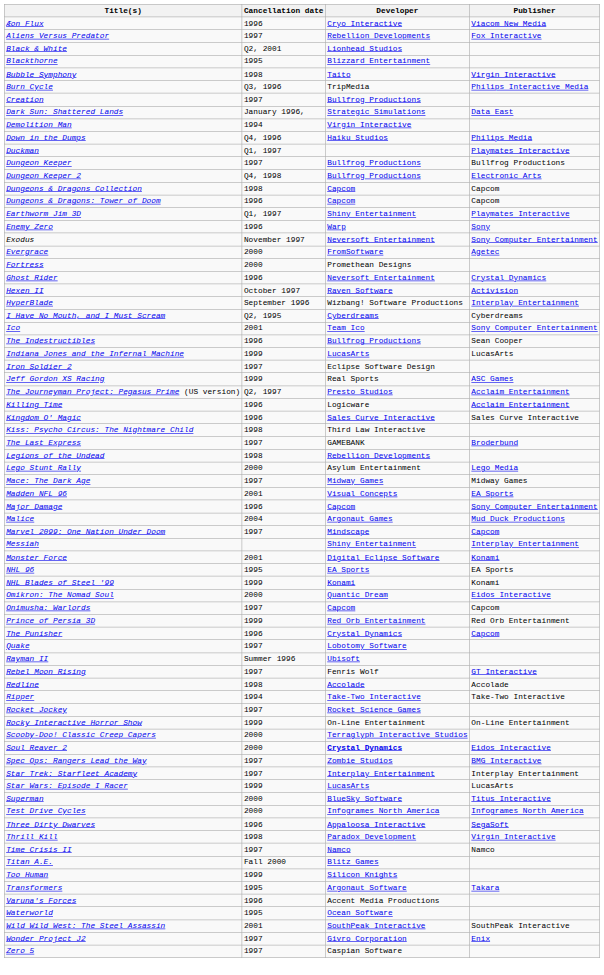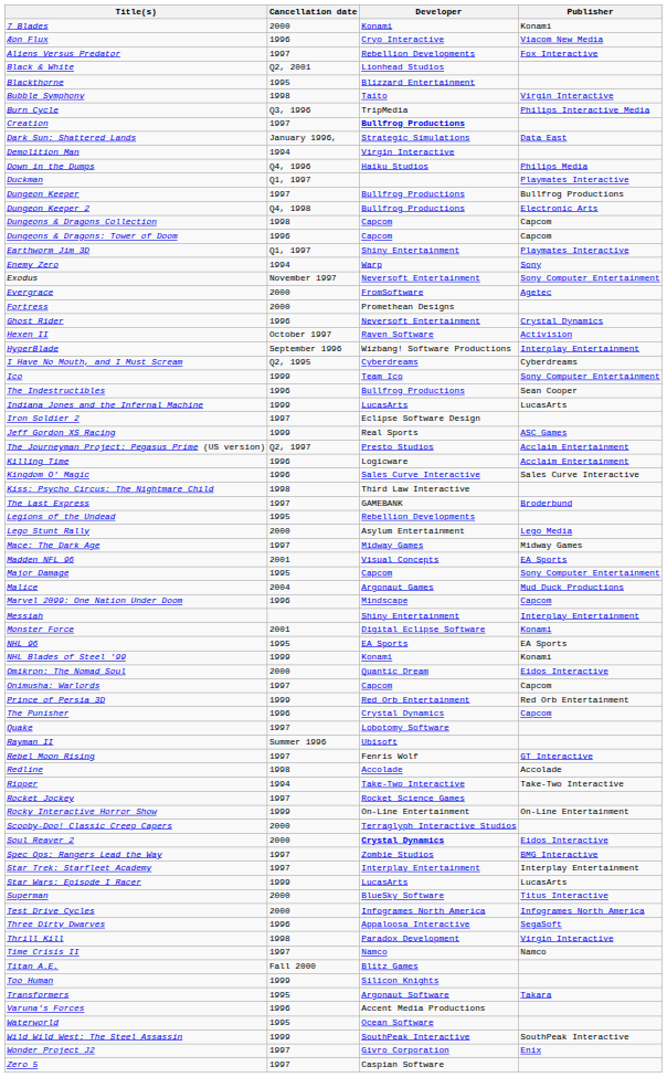 <table class="wikitable">
 <tr>
 <th>Title(s)</th>
 <th>Cancellation date</th>
 <th>Developer</th>
 <th>Publisher</th>
+</tr>
+<tr>
+<td><em><a href='#'>7 Blades</a></em></td>
+<td>2000</td>
+<td><a href='#'>Konami</a></td>
+<td>Konami</td>
 </tr>
 <tr>
 <td><em><a href='#'>Æon Flux</a></em></td>
 <td>1996</td>
 <td><a href='#'>Cryo Interactive</a></td>
 <td><a href='#'>Viacom New Media</a></td>
 </tr>
 <tr>
 <td><em><a href='#'>Aliens Versus Predator</a></em></td>
 <td>1997</td>
 <td><a href='#'>Rebellion Developments</a></td>
 <td><a href='#'>Fox Interactive</a></td>
 </tr>
 <tr>
 <td><em><a href='#'>Black & White</a></em></td>
 <td>Q2, 2001</td>
 <td><a href='#'>Lionhead Studios</a></td>
 <td></td>
 </tr>
 <tr>
 <td><em><a href='#'>Blackthorne</a></em></td>
 <td>1995</td>
 <td><a href='#'>Blizzard Entertainment</a></td>
 <td></td>
 </tr>
 <tr>
 <td><em><a href='#'>Bubble Symphony</a></em></td>
 <td>1998</td>
 <td><a href='#'>Taito</a></td>
 <td><a href='#'>Virgin Interactive</a></td>
 </tr>
 <tr>
 <td><em><a href='#'>Burn Cycle</a></em></td>
 <td>Q3, 1996</td>
 <td>TripMedia</td>
 <td><a href='#'>Philips Interactive Media</a></td>
 </tr>
 <tr>
 <td><em><a href='#'>Creation</a></em></td>
 <td>1997</td>
-<td><a href='#'>Bullfrog Productions</a></td>
+<td><strong><a href='#'>Bullfrog Productions</a></strong></td>
 <td></td>
 </tr>
 <tr>
 <td><em><a href='#'>Dark Sun: Shattered Lands</a></em></td>
 <td>January 1996,</td>
 <td><a href='#'>Strategic Simulations</a></td>
 <td><a href='#'>Data East</a></td>
 </tr>
 <tr>
 <td><em><a href='#'>Demolition Man</a></em></td>
 <td>1994</td>
 <td><a href='#'>Virgin Interactive</a></td>
 <td></td>
 </tr>
 <tr>
 <td><em><a href='#'>Down in the Dumps</a></em></td>
 <td>Q4, 1996</td>
 <td><a href='#'>Haiku Studios</a></td>
 <td><a href='#'>Philips Media</a></td>
 </tr>
 <tr>
 <td><em><a href='#'>Duckman</a></em></td>
 <td>Q1, 1997</td>
 <td></td>
 <td><a href='#'>Playmates Interactive</a></td>
 </tr>
 <tr>
 <td><em><a href='#'>Dungeon Keeper</a></em></td>
 <td>1997</td>
 <td><a href='#'>Bullfrog Productions</a></td>
 <td>Bullfrog Productions</td>
 </tr>
 <tr>
 <td><em><a href='#'>Dungeon Keeper 2</a></em></td>
 <td>Q4, 1998</td>
 <td><a href='#'>Bullfrog Productions</a></td>
 <td><a href='#'>Electronic Arts</a></td>
 </tr>
 <tr>
 <td><em><a href='#'>Dungeons & Dragons Collection</a></em></td>
 <td>1998</td>
 <td><a href='#'>Capcom</a></td>
 <td>Capcom</td>
 </tr>
 <tr>
 <td><em><a href='#'>Dungeons & Dragons: Tower of Doom</a></em></td>
 <td>1996</td>
 <td><a href='#'>Capcom</a></td>
 <td>Capcom</td>
 </tr>
 <tr>
 <td><em><a href='#'>Earthworm Jim 3D</a></em></td>
 <td>Q1, 1997</td>
 <td><a href='#'>Shiny Entertainment</a></td>
 <td><a href='#'>Playmates Interactive</a></td>
 </tr>
 <tr>
 <td><em><a href='#'>Enemy Zero</a></em></td>
-<td>1996</td>
+<td>1994</td>
 <td><a href='#'>Warp</a></td>
 <td><a href='#'>Sony</a></td>
 </tr>
 <tr>
 <td><em>Exodus</em></td>
 <td>November 1997</td>
 <td><a href='#'>Neversoft Entertainment</a></td>
 <td><a href='#'>Sony Computer Entertainment</a></td>
 </tr>
 <tr>
 <td><em><a href='#'>Evergrace</a></em></td>
 <td>2000</td>
 <td><a href='#'>FromSoftware</a></td>
 <td><a href='#'>Agetec</a></td>
 </tr>
 <tr>
 <td><em><a href='#'>Fortress</a></em></td>
 <td>2000</td>
 <td>Promethean Designs</td>
 <td></td>
 </tr>
 <tr>
 <td><em><a href='#'>Ghost Rider</a></em></td>
 <td>1996</td>
 <td><a href='#'>Neversoft Entertainment</a></td>
 <td><a href='#'>Crystal Dynamics</a></td>
 </tr>
 <tr>
 <td><em><a href='#'>Hexen II</a></em></td>
 <td>October 1997</td>
 <td><a href='#'>Raven Software</a></td>
 <td><a href='#'>Activision</a></td>
 </tr>
 <tr>
 <td><em><a href='#'>HyperBlade</a></em></td>
 <td>September 1996</td>
 <td>Wizbang! Software Productions</td>
 <td><a href='#'>Interplay Entertainment</a></td>
 </tr>
 <tr>
 <td><em><a href='#'>I Have No Mouth, and I Must Scream</a></em></td>
 <td>Q2, 1995</td>
 <td><a href='#'>Cyberdreams</a></td>
 <td>Cyberdreams</td>
 </tr>
 <tr>
 <td><em><a href='#'>Ico</a></em></td>
-<td>2001</td>
+<td>1999</td>
 <td><a href='#'>Team Ico</a></td>
 <td><a href='#'>Sony Computer Entertainment</a></td>
 </tr>
 <tr>
 <td><em><a href='#'>The Indestructibles</a></em></td>
 <td>1996</td>
 <td><a href='#'>Bullfrog Productions</a></td>
 <td>Sean Cooper</td>
 </tr>
 <tr>
 <td><em><a href='#'>Indiana Jones and the Infernal Machine</a></em></td>
 <td>1999</td>
 <td><a href='#'>LucasArts</a></td>
 <td>LucasArts</td>
 </tr>
 <tr>
 <td><em><a href='#'>Iron Soldier 2</a></em></td>
 <td>1997</td>
 <td>Eclipse Software Design</td>
 <td></td>
 </tr>
 <tr>
 <td><em><a href='#'>Jeff Gordon XS Racing</a></em></td>
 <td>1999</td>
 <td>Real Sports</td>
 <td><a href='#'>ASC Games</a></td>
 </tr>
 <tr>
 <td><em><a href='#'>The Journeyman Project: Pegasus Prime</a></em> (US version)</td>
 <td>Q2, 1997</td>
 <td><a href='#'>Presto Studios</a></td>
 <td><a href='#'>Acclaim Entertainment</a></td>
 </tr>
 <tr>
 <td><em><a href='#'>Killing Time</a></em></td>
 <td>1996</td>
 <td>Logicware</td>
 <td><a href='#'>Acclaim Entertainment</a></td>
 </tr>
 <tr>
 <td><em><a href='#'>Kingdom O' Magic</a></em></td>
 <td>1996</td>
 <td><a href='#'>Sales Curve Interactive</a></td>
 <td>Sales Curve Interactive</td>
 </tr>
 <tr>
 <td><em><a href='#'>Kiss: Psycho Circus: The Nightmare Child</a></em></td>
 <td>1998</td>
 <td>Third Law Interactive</td>
 <td></td>
 </tr>
 <tr>
 <td><em><a href='#'>The Last Express</a></em></td>
 <td>1997</td>
 <td>GAMEBANK</td>
 <td><a href='#'>Broderbund</a></td>
 </tr>
 <tr>
 <td><em><a href='#'>Legions of the Undead</a></em></td>
-<td>1998</td>
+<td>1995</td>
 <td><a href='#'>Rebellion Developments</a></td>
 <td></td>
 </tr>
 <tr>
 <td><em><a href='#'>Lego Stunt Rally</a></em></td>
 <td>2000</td>
 <td>Asylum Entertainment</td>
 <td><a href='#'>Lego Media</a></td>
 </tr>
 <tr>
 <td><em><a href='#'>Mace: The Dark Age</a></em></td>
 <td>1997</td>
 <td><a href='#'>Midway Games</a></td>
 <td>Midway Games</td>
 </tr>
 <tr>
 <td><em><a href='#'>Madden NFL 96</a></em></td>
 <td>2001</td>
 <td><a href='#'>Visual Concepts</a></td>
 <td><a href='#'>EA Sports</a></td>
 </tr>
 <tr>
 <td><em><a href='#'>Major Damage</a></em></td>
-<td>1996</td>
+<td>1995</td>
 <td><a href='#'>Capcom</a></td>
 <td><a href='#'>Sony Computer Entertainment</a></td>
 </tr>
 <tr>
 <td><em><a href='#'>Malice</a></em></td>
 <td>2004</td>
 <td><a href='#'>Argonaut Games</a></td>
 <td><a href='#'>Mud Duck Productions</a></td>
 </tr>
 <tr>
 <td><em><a href='#'>Marvel 2099: One Nation Under Doom</a></em></td>
-<td>1997</td>
+<td>1996</td>
 <td><a href='#'>Mindscape</a></td>
 <td><a href='#'>Capcom</a></td>
 </tr>
 <tr>
 <td><a href='#'><em>Messiah</em></a></td>
 <td></td>
 <td><a href='#'>Shiny Entertainment</a></td>
 <td><a href='#'>Interplay Entertainment</a></td>
 </tr>
 <tr>
 <td><em><a href='#'>Monster Force</a></em></td>
 <td>2001</td>
 <td><a href='#'>Digital Eclipse Software</a></td>
 <td><a href='#'>Konami</a></td>
 </tr>
 <tr>
 <td><em><a href='#'>NHL 96</a></em></td>
 <td>1995</td>
 <td><a href='#'>EA Sports</a></td>
 <td>EA Sports</td>
 </tr>
 <tr>
 <td><em><a href='#'>NHL Blades of Steel '99</a></em></td>
 <td>1999</td>
 <td><a href='#'>Konami</a></td>
 <td>Konami</td>
 </tr>
 <tr>
 <td><em><a href='#'>Omikron: The Nomad Soul</a></em></td>
 <td>2000</td>
 <td><a href='#'>Quantic Dream</a></td>
 <td><a href='#'>Eidos Interactive</a></td>
 </tr>
 <tr>
 <td><em><a href='#'>Onimusha: Warlords</a></em></td>
 <td>1997</td>
 <td><a href='#'>Capcom</a></td>
 <td>Capcom</td>
 </tr>
 <tr>
 <td><em><a href='#'>Prince of Persia 3D</a></em></td>
 <td>1999</td>
 <td><a href='#'>Red Orb Entertainment</a></td>
 <td>Red Orb Entertainment</td>
 </tr>
 <tr>
 <td><em><a href='#'>The Punisher</a></em></td>
 <td>1996</td>
 <td><a href='#'>Crystal Dynamics</a></td>
 <td><a href='#'>Capcom</a></td>
 </tr>
 <tr>
 <td><em><a href='#'>Quake</a></em></td>
 <td>1997</td>
 <td><a href='#'>Lobotomy Software</a></td>
 <td></td>
 </tr>
 <tr>
 <td><em><a href='#'>Rayman II</a></em></td>
 <td>Summer 1996</td>
 <td><a href='#'>Ubisoft</a></td>
 <td></td>
 </tr>
 <tr>
 <td><em><a href='#'>Rebel Moon Rising</a></em></td>
 <td>1997</td>
 <td>Fenris Wolf</td>
 <td><a href='#'>GT Interactive</a></td>
 </tr>
 <tr>
 <td><em><a href='#'>Redline</a></em></td>
 <td>1998</td>
 <td><a href='#'>Accolade</a></td>
 <td>Accolade</td>
 </tr>
 <tr>
 <td><em><a href='#'>Ripper</a></em></td>
 <td>1994</td>
 <td><a href='#'>Take-Two Interactive</a></td>
 <td>Take-Two Interactive</td>
 </tr>
 <tr>
 <td><em><a href='#'>Rocket Jockey</a></em></td>
 <td>1997</td>
 <td><a href='#'>Rocket Science Games</a></td>
 <td></td>
 </tr>
 <tr>
 <td><em><a href='#'>Rocky Interactive Horror Show</a></em></td>
 <td>1999</td>
 <td>On-Line Entertainment</td>
 <td>On-Line Entertainment</td>
 </tr>
 <tr>
 <td><em><a href='#'>Scooby-Doo! Classic Creep Capers</a></em></td>
 <td>2000</td>
 <td><a href='#'>Terraglyph Interactive Studios</a></td>
 <td></td>
 </tr>
 <tr>
 <td><em><a href='#'>Soul Reaver 2</a></em></td>
 <td>2000</td>
 <td><strong><a href='#'>Crystal Dynamics</a></strong></td>
 <td><a href='#'>Eidos Interactive</a></td>
 </tr>
 <tr>
 <td><em><a href='#'>Spec Ops: Rangers Lead the Way</a></em></td>
 <td>1997</td>
 <td><a href='#'>Zombie Studios</a></td>
 <td><a href='#'>BMG Interactive</a></td>
 </tr>
 <tr>
 <td><em><a href='#'>Star Trek: Starfleet Academy</a></em></td>
 <td>1997</td>
 <td><a href='#'>Interplay Entertainment</a></td>
 <td>Interplay Entertainment</td>
 </tr>
 <tr>
 <td><em><a href='#'>Star Wars: Episode I Racer</a></em></td>
 <td>1999</td>
 <td><a href='#'>LucasArts</a></td>
 <td>LucasArts</td>
 </tr>
 <tr>
 <td><em><a href='#'>Superman</a></em></td>
 <td>2000</td>
 <td><a href='#'>BlueSky Software</a></td>
 <td><a href='#'>Titus Interactive</a></td>
 </tr>
 <tr>
 <td><em><a href='#'>Test Drive Cycles</a></em></td>
 <td>2000</td>
 <td><a href='#'>Infogrames North America</a></td>
 <td><a href='#'>Infogrames North America</a></td>
 </tr>
 <tr>
 <td><em><a href='#'>Three Dirty Dwarves</a></em></td>
 <td>1996</td>
 <td><a href='#'>Appaloosa Interactive</a></td>
 <td><a href='#'>SegaSoft</a></td>
 </tr>
 <tr>
 <td><em><a href='#'>Thrill Kill</a></em></td>
 <td>1998</td>
 <td><a href='#'>Paradox Development</a></td>
 <td><a href='#'>Virgin Interactive</a></td>
 </tr>
 <tr>
 <td><em><a href='#'>Time Crisis II</a></em></td>
 <td>1997</td>
 <td><a href='#'>Namco</a></td>
 <td>Namco</td>
 </tr>
 <tr>
 <td><em><a href='#'>Titan A.E.</a></em></td>
 <td>Fall 2000</td>
 <td><a href='#'>Blitz Games</a></td>
 <td></td>
 </tr>
 <tr>
 <td><em><a href='#'>Too Human</a></em></td>
 <td>1999</td>
 <td><a href='#'>Silicon Knights</a></td>
 <td></td>
 </tr>
 <tr>
 <td><em><a href='#'>Transformers</a></em></td>
 <td>1995</td>
 <td><a href='#'>Argonaut Software</a></td>
 <td><a href='#'>Takara</a></td>
 </tr>
 <tr>
 <td><em><a href='#'>Varuna's Forces</a></em></td>
 <td>1996</td>
 <td>Accent Media Productions</td>
 <td></td>
 </tr>
 <tr>
 <td><em><a href='#'>Waterworld</a></em></td>
 <td>1995</td>
 <td><a href='#'>Ocean Software</a></td>
 <td></td>
 </tr>
 <tr>
 <td><em><a href='#'>Wild Wild West: The Steel Assassin</a></em></td>
-<td>2001</td>
+<td>1999</td>
 <td><a href='#'>SouthPeak Interactive</a></td>
 <td>SouthPeak Interactive</td>
 </tr>
 <tr>
 <td><em><a href='#'>Wonder Project J2</a></em></td>
 <td>1997</td>
 <td><a href='#'>Givro Corporation</a></td>
 <td><a href='#'>Enix</a></td>
 </tr>
 <tr>
 <td><em><a href='#'>Zero 5</a></em></td>
 <td>1997</td>
 <td>Caspian Software</td>
 <td></td>
 </tr>
 </table>
